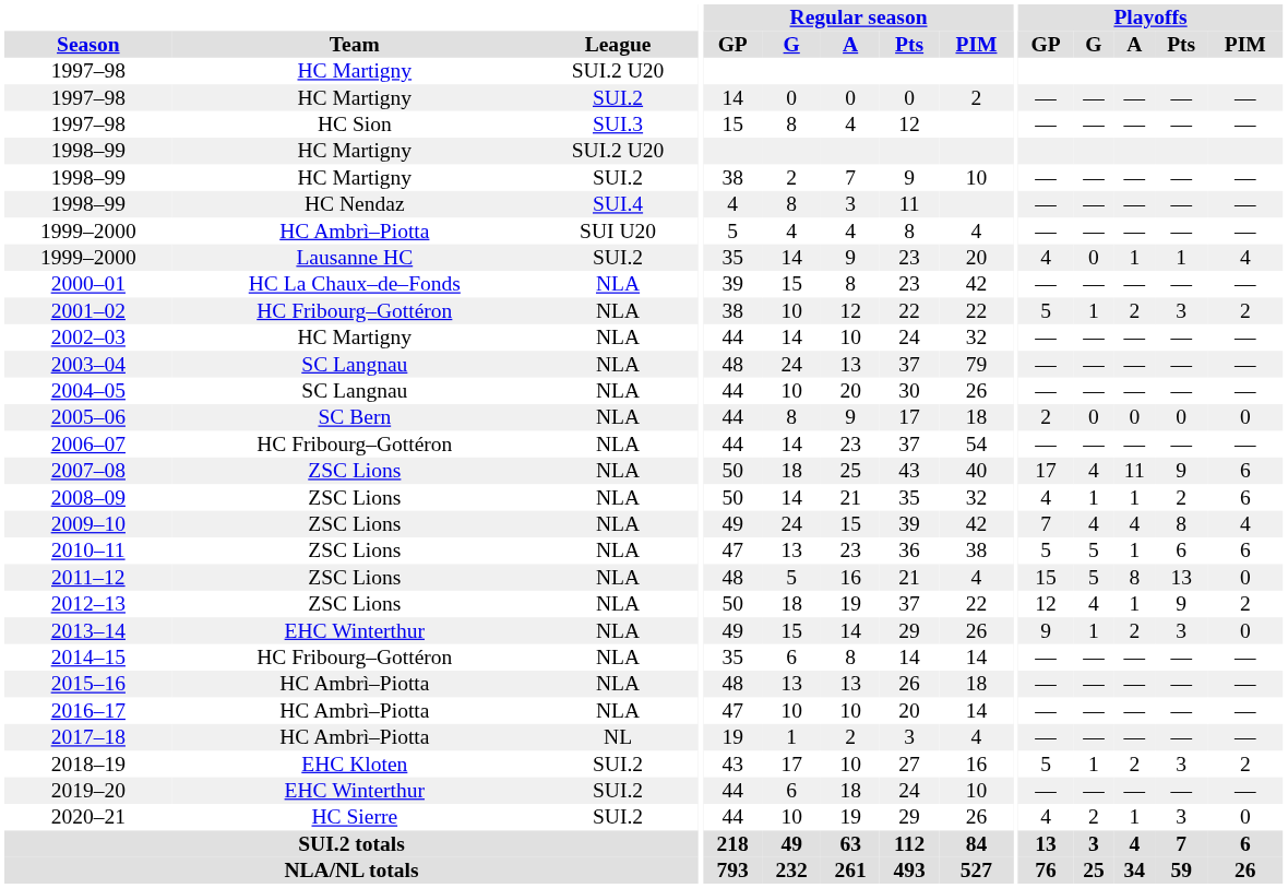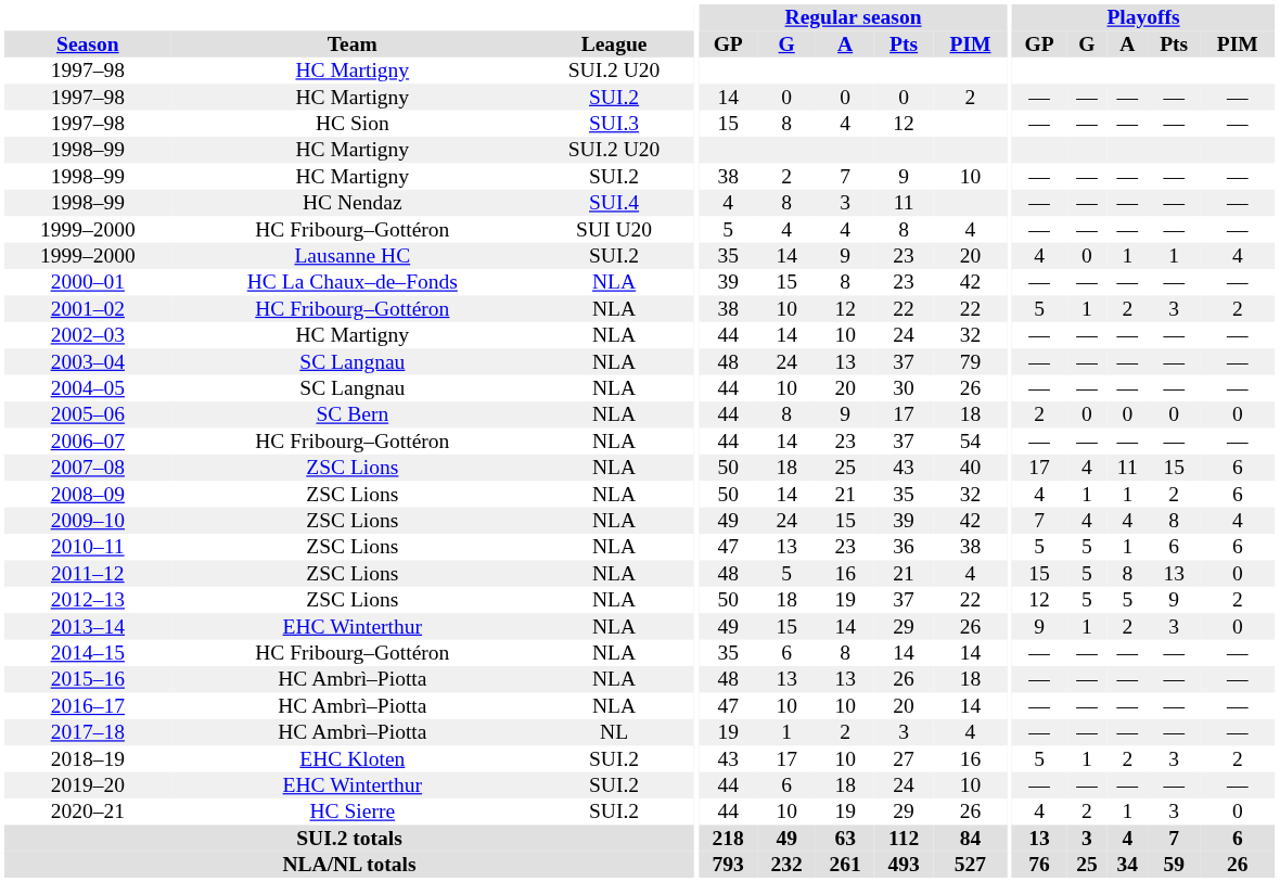 <table border="0" cellpadding="1" cellspacing="0" style="text-align:center; width:60em">
 <tr bgcolor="#e0e0e0">
 <th colspan="3" bgcolor="#ffffff"></th>
 <th rowspan="99" bgcolor="#ffffff"></th>
 <th colspan="5"><a href='#'>Regular season</a></th>
 <th rowspan="99" bgcolor="#ffffff"></th>
 <th colspan="5"><a href='#'>Playoffs</a></th>
 </tr>
 <tr bgcolor="#e0e0e0">
 <th><a href='#'>Season</a></th>
 <th>Team</th>
 <th>League</th>
 <th>GP</th>
 <th><a href='#'>G</a></th>
 <th><a href='#'>A</a></th>
 <th><a href='#'>Pts</a></th>
 <th><a href='#'>PIM</a></th>
 <th>GP</th>
 <th>G</th>
 <th>A</th>
 <th>Pts</th>
 <th>PIM</th>
 </tr>
 <tr>
 <td>1997–98</td>
 <td><a href='#'>HC Martigny</a></td>
 <td>SUI.2 U20</td>
 <td></td>
 <td></td>
 <td></td>
 <td></td>
 <td></td>
 <td></td>
 <td></td>
 <td></td>
 <td></td>
 <td></td>
 </tr>
 <tr bgcolor="#f0f0f0">
 <td>1997–98</td>
 <td>HC Martigny</td>
 <td><a href='#'>SUI.2</a></td>
 <td>14</td>
 <td>0</td>
 <td>0</td>
 <td>0</td>
 <td>2</td>
 <td>—</td>
 <td>—</td>
 <td>—</td>
 <td>—</td>
 <td>—</td>
 </tr>
 <tr>
 <td>1997–98</td>
 <td>HC Sion</td>
 <td><a href='#'>SUI.3</a></td>
 <td>15</td>
 <td>8</td>
 <td>4</td>
 <td>12</td>
 <td></td>
 <td>—</td>
 <td>—</td>
 <td>—</td>
 <td>—</td>
 <td>—</td>
 </tr>
 <tr bgcolor="#f0f0f0">
 <td>1998–99</td>
 <td>HC Martigny</td>
 <td>SUI.2 U20</td>
 <td></td>
 <td></td>
 <td></td>
 <td></td>
 <td></td>
 <td></td>
 <td></td>
 <td></td>
 <td></td>
 <td></td>
 </tr>
 <tr>
 <td>1998–99</td>
 <td>HC Martigny</td>
 <td>SUI.2</td>
 <td>38</td>
 <td>2</td>
 <td>7</td>
 <td>9</td>
 <td>10</td>
 <td>—</td>
 <td>—</td>
 <td>—</td>
 <td>—</td>
 <td>—</td>
 </tr>
 <tr bgcolor="#f0f0f0">
 <td>1998–99</td>
 <td>HC Nendaz</td>
 <td><a href='#'>SUI.4</a></td>
 <td>4</td>
 <td>8</td>
 <td>3</td>
 <td>11</td>
 <td></td>
 <td>—</td>
 <td>—</td>
 <td>—</td>
 <td>—</td>
 <td>—</td>
 </tr>
 <tr>
 <td>1999–2000</td>
-<td><a href='#'>HC Ambrì–Piotta</a></td>
+<td>HC Fribourg–Gottéron</td>
 <td>SUI U20</td>
 <td>5</td>
 <td>4</td>
 <td>4</td>
 <td>8</td>
 <td>4</td>
 <td>—</td>
 <td>—</td>
 <td>—</td>
 <td>—</td>
 <td>—</td>
 </tr>
 <tr bgcolor="#f0f0f0">
 <td>1999–2000</td>
 <td><a href='#'>Lausanne HC</a></td>
 <td>SUI.2</td>
 <td>35</td>
 <td>14</td>
 <td>9</td>
 <td>23</td>
 <td>20</td>
 <td>4</td>
 <td>0</td>
 <td>1</td>
 <td>1</td>
 <td>4</td>
 </tr>
 <tr>
 <td><a href='#'>2000–01</a></td>
 <td><a href='#'>HC La Chaux–de–Fonds</a></td>
 <td><a href='#'>NLA</a></td>
 <td>39</td>
 <td>15</td>
 <td>8</td>
 <td>23</td>
 <td>42</td>
 <td>—</td>
 <td>—</td>
 <td>—</td>
 <td>—</td>
 <td>—</td>
 </tr>
 <tr bgcolor="#f0f0f0">
 <td><a href='#'>2001–02</a></td>
 <td><a href='#'>HC Fribourg–Gottéron</a></td>
 <td>NLA</td>
 <td>38</td>
 <td>10</td>
 <td>12</td>
 <td>22</td>
 <td>22</td>
 <td>5</td>
 <td>1</td>
 <td>2</td>
 <td>3</td>
 <td>2</td>
 </tr>
 <tr>
 <td><a href='#'>2002–03</a></td>
 <td>HC Martigny</td>
 <td>NLA</td>
 <td>44</td>
 <td>14</td>
 <td>10</td>
 <td>24</td>
 <td>32</td>
 <td>—</td>
 <td>—</td>
 <td>—</td>
 <td>—</td>
 <td>—</td>
 </tr>
 <tr bgcolor="#f0f0f0">
 <td><a href='#'>2003–04</a></td>
 <td><a href='#'>SC Langnau</a></td>
 <td>NLA</td>
 <td>48</td>
 <td>24</td>
 <td>13</td>
 <td>37</td>
 <td>79</td>
 <td>—</td>
 <td>—</td>
 <td>—</td>
 <td>—</td>
 <td>—</td>
 </tr>
 <tr>
 <td><a href='#'>2004–05</a></td>
 <td>SC Langnau</td>
 <td>NLA</td>
 <td>44</td>
 <td>10</td>
 <td>20</td>
 <td>30</td>
 <td>26</td>
 <td>—</td>
 <td>—</td>
 <td>—</td>
 <td>—</td>
 <td>—</td>
 </tr>
 <tr bgcolor="#f0f0f0">
 <td><a href='#'>2005–06</a></td>
 <td><a href='#'>SC Bern</a></td>
 <td>NLA</td>
 <td>44</td>
 <td>8</td>
 <td>9</td>
 <td>17</td>
 <td>18</td>
 <td>2</td>
 <td>0</td>
 <td>0</td>
 <td>0</td>
 <td>0</td>
 </tr>
 <tr>
 <td><a href='#'>2006–07</a></td>
 <td>HC Fribourg–Gottéron</td>
 <td>NLA</td>
 <td>44</td>
 <td>14</td>
 <td>23</td>
 <td>37</td>
 <td>54</td>
 <td>—</td>
 <td>—</td>
 <td>—</td>
 <td>—</td>
 <td>—</td>
 </tr>
 <tr bgcolor="#f0f0f0">
 <td><a href='#'>2007–08</a></td>
 <td><a href='#'>ZSC Lions</a></td>
 <td>NLA</td>
 <td>50</td>
 <td>18</td>
 <td>25</td>
 <td>43</td>
 <td>40</td>
 <td>17</td>
 <td>4</td>
 <td>11</td>
-<td>9</td>
+<td>15</td>
 <td>6</td>
 </tr>
 <tr>
 <td><a href='#'>2008–09</a></td>
 <td>ZSC Lions</td>
 <td>NLA</td>
 <td>50</td>
 <td>14</td>
 <td>21</td>
 <td>35</td>
 <td>32</td>
 <td>4</td>
 <td>1</td>
 <td>1</td>
 <td>2</td>
 <td>6</td>
 </tr>
 <tr bgcolor="#f0f0f0">
 <td><a href='#'>2009–10</a></td>
 <td>ZSC Lions</td>
 <td>NLA</td>
 <td>49</td>
 <td>24</td>
 <td>15</td>
 <td>39</td>
 <td>42</td>
 <td>7</td>
 <td>4</td>
 <td>4</td>
 <td>8</td>
 <td>4</td>
 </tr>
 <tr>
 <td><a href='#'>2010–11</a></td>
 <td>ZSC Lions</td>
 <td>NLA</td>
 <td>47</td>
 <td>13</td>
 <td>23</td>
 <td>36</td>
 <td>38</td>
 <td>5</td>
 <td>5</td>
 <td>1</td>
 <td>6</td>
 <td>6</td>
 </tr>
 <tr bgcolor="#f0f0f0">
 <td><a href='#'>2011–12</a></td>
 <td>ZSC Lions</td>
 <td>NLA</td>
 <td>48</td>
 <td>5</td>
 <td>16</td>
 <td>21</td>
 <td>4</td>
 <td>15</td>
 <td>5</td>
 <td>8</td>
 <td>13</td>
 <td>0</td>
 </tr>
 <tr>
 <td><a href='#'>2012–13</a></td>
 <td>ZSC Lions</td>
 <td>NLA</td>
 <td>50</td>
 <td>18</td>
 <td>19</td>
 <td>37</td>
 <td>22</td>
 <td>12</td>
-<td>4</td>
-<td>1</td>
+<td>5</td>
+<td>5</td>
 <td>9</td>
 <td>2</td>
 </tr>
 <tr bgcolor="#f0f0f0">
 <td><a href='#'>2013–14</a></td>
 <td><a href='#'>EHC Winterthur</a></td>
 <td>NLA</td>
 <td>49</td>
 <td>15</td>
 <td>14</td>
 <td>29</td>
 <td>26</td>
 <td>9</td>
 <td>1</td>
 <td>2</td>
 <td>3</td>
 <td>0</td>
 </tr>
 <tr>
 <td><a href='#'>2014–15</a></td>
 <td>HC Fribourg–Gottéron</td>
 <td>NLA</td>
 <td>35</td>
 <td>6</td>
 <td>8</td>
 <td>14</td>
 <td>14</td>
 <td>—</td>
 <td>—</td>
 <td>—</td>
 <td>—</td>
 <td>—</td>
 </tr>
 <tr bgcolor="#f0f0f0">
 <td><a href='#'>2015–16</a></td>
 <td>HC Ambrì–Piotta</td>
 <td>NLA</td>
 <td>48</td>
 <td>13</td>
 <td>13</td>
 <td>26</td>
 <td>18</td>
 <td>—</td>
 <td>—</td>
 <td>—</td>
 <td>—</td>
 <td>—</td>
 </tr>
 <tr>
 <td><a href='#'>2016–17</a></td>
 <td>HC Ambrì–Piotta</td>
 <td>NLA</td>
 <td>47</td>
 <td>10</td>
 <td>10</td>
 <td>20</td>
 <td>14</td>
 <td>—</td>
 <td>—</td>
 <td>—</td>
 <td>—</td>
 <td>—</td>
 </tr>
 <tr bgcolor="#f0f0f0">
 <td><a href='#'>2017–18</a></td>
 <td>HC Ambrì–Piotta</td>
 <td>NL</td>
 <td>19</td>
 <td>1</td>
 <td>2</td>
 <td>3</td>
 <td>4</td>
 <td>—</td>
 <td>—</td>
 <td>—</td>
 <td>—</td>
 <td>—</td>
 </tr>
 <tr>
 <td>2018–19</td>
 <td><a href='#'>EHC Kloten</a></td>
 <td>SUI.2</td>
 <td>43</td>
 <td>17</td>
 <td>10</td>
 <td>27</td>
 <td>16</td>
 <td>5</td>
 <td>1</td>
 <td>2</td>
 <td>3</td>
 <td>2</td>
 </tr>
 <tr bgcolor="#f0f0f0">
 <td>2019–20</td>
 <td><a href='#'>EHC Winterthur</a></td>
 <td>SUI.2</td>
 <td>44</td>
 <td>6</td>
 <td>18</td>
 <td>24</td>
 <td>10</td>
 <td>—</td>
 <td>—</td>
 <td>—</td>
 <td>—</td>
 <td>—</td>
 </tr>
 <tr>
 <td>2020–21</td>
 <td><a href='#'>HC Sierre</a></td>
 <td>SUI.2</td>
 <td>44</td>
 <td>10</td>
 <td>19</td>
 <td>29</td>
 <td>26</td>
 <td>4</td>
 <td>2</td>
 <td>1</td>
 <td>3</td>
 <td>0</td>
 </tr>
 <tr bgcolor="#e0e0e0">
 <th colspan="3">SUI.2 totals</th>
 <th>218</th>
 <th>49</th>
 <th>63</th>
 <th>112</th>
 <th>84</th>
 <th>13</th>
 <th>3</th>
 <th>4</th>
 <th>7</th>
 <th>6</th>
 </tr>
 <tr bgcolor="#e0e0e0">
 <th colspan="3">NLA/NL totals</th>
 <th>793</th>
 <th>232</th>
 <th>261</th>
 <th>493</th>
 <th>527</th>
 <th>76</th>
 <th>25</th>
 <th>34</th>
 <th>59</th>
 <th>26</th>
 </tr>
 </table>
